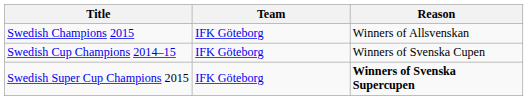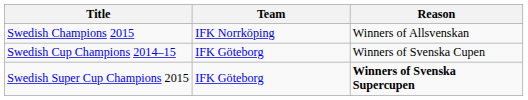 <table class="wikitable" style="text-align: left;">
 <tr>
 <th style="width: 240px;">Title</th>
 <th style="width: 200px;">Team</th>
 <th style="width: 220px;">Reason</th>
 </tr>
 <tr>
 <td><a href='#'>Swedish Champions</a> <a href='#'>2015</a></td>
-<td><a href='#'>IFK Göteborg</a></td>
+<td><a href='#'>IFK Norrköping</a></td>
 <td>Winners of Allsvenskan</td>
 </tr>
 <tr>
 <td><a href='#'>Swedish Cup Champions</a> <a href='#'>2014–15</a></td>
 <td><a href='#'>IFK Göteborg</a></td>
 <td>Winners of Svenska Cupen</td>
 </tr>
 <tr>
 <td><a href='#'>Swedish Super Cup Champions</a> 2015</td>
 <td><a href='#'>IFK Göteborg</a></td>
 <td><strong>Winners of Svenska Supercupen</strong></td>
 </tr>
 </table>
